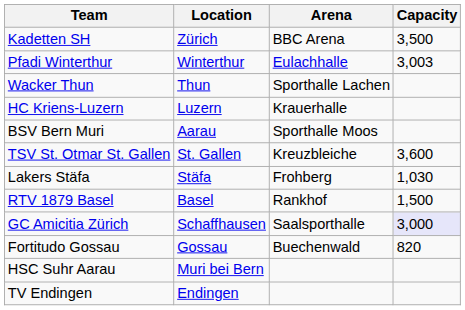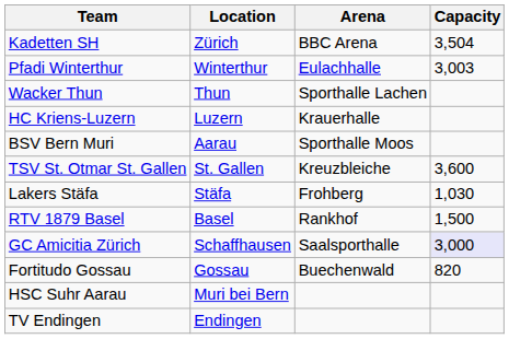 <table class="wikitable sortable" style="text-align: left;">
 <tr>
 <th>Team</th>
 <th>Location</th>
 <th>Arena</th>
 <th>Capacity</th>
 </tr>
 <tr>
 <td><a href='#'>Kadetten SH</a></td>
 <td><a href='#'>Zürich</a></td>
 <td>BBC Arena</td>
-<td>3,500</td>
+<td>3,504</td>
 </tr>
 <tr>
 <td><a href='#'>Pfadi Winterthur</a></td>
 <td><a href='#'>Winterthur</a></td>
 <td><a href='#'>Eulachhalle</a></td>
 <td>3,003</td>
 </tr>
 <tr>
 <td><a href='#'>Wacker Thun</a></td>
 <td><a href='#'>Thun</a></td>
 <td>Sporthalle Lachen</td>
 <td></td>
 </tr>
 <tr>
 <td><a href='#'>HC Kriens-Luzern</a></td>
 <td><a href='#'>Luzern</a></td>
 <td>Krauerhalle</td>
 <td></td>
 </tr>
 <tr>
 <td>BSV Bern Muri</td>
 <td><a href='#'>Aarau</a></td>
 <td>Sporthalle Moos</td>
 <td></td>
 </tr>
 <tr>
 <td><a href='#'>TSV St. Otmar St. Gallen</a></td>
 <td><a href='#'>St. Gallen</a></td>
 <td>Kreuzbleiche</td>
 <td>3,600</td>
 </tr>
 <tr>
 <td>Lakers Stäfa</td>
 <td><a href='#'>Stäfa</a></td>
 <td>Frohberg</td>
 <td>1,030</td>
 </tr>
 <tr>
 <td><a href='#'>RTV 1879 Basel</a></td>
 <td><a href='#'>Basel</a></td>
 <td>Rankhof</td>
 <td>1,500</td>
 </tr>
 <tr>
 <td><a href='#'>GC Amicitia Zürich</a></td>
 <td><a href='#'>Schaffhausen</a></td>
 <td>Saalsporthalle</td>
 <td style="background: lavender;">3,000</td>
 </tr>
 <tr>
 <td>Fortitudo Gossau</td>
 <td><a href='#'>Gossau</a></td>
 <td>Buechenwald</td>
 <td>820</td>
 </tr>
 <tr>
 <td>HSC Suhr Aarau</td>
 <td><a href='#'>Muri bei Bern</a></td>
 <td></td>
 <td></td>
 </tr>
 <tr>
 <td>TV Endingen</td>
 <td><a href='#'>Endingen</a></td>
 <td></td>
 <td></td>
 </tr>
 </table>
